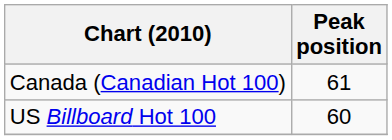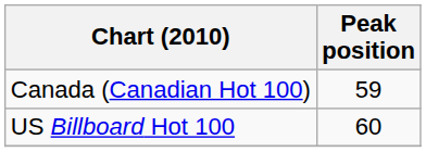 <table class="wikitable sortable">
 <tr>
 <th>Chart (2010)</th>
 <th>Peak<br>position</th>
 </tr>
 <tr>
 <td>Canada (<a href='#'>Canadian Hot 100</a>)</td>
-<td align="center">61</td>
+<td align="center">59</td>
 </tr>
 <tr>
 <td>US <a href='#'><em>Billboard</em> Hot 100</a></td>
 <td align="center">60</td>
 </tr>
 <tr>
 </tr>
 </table>
